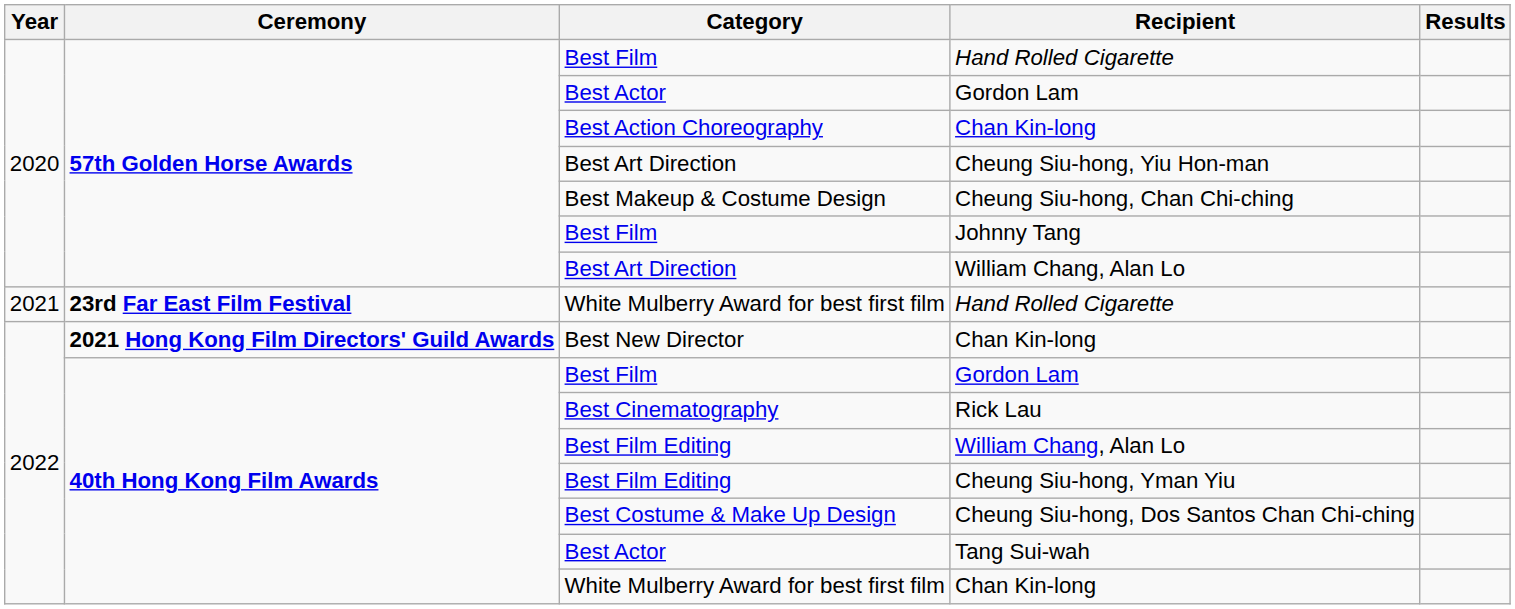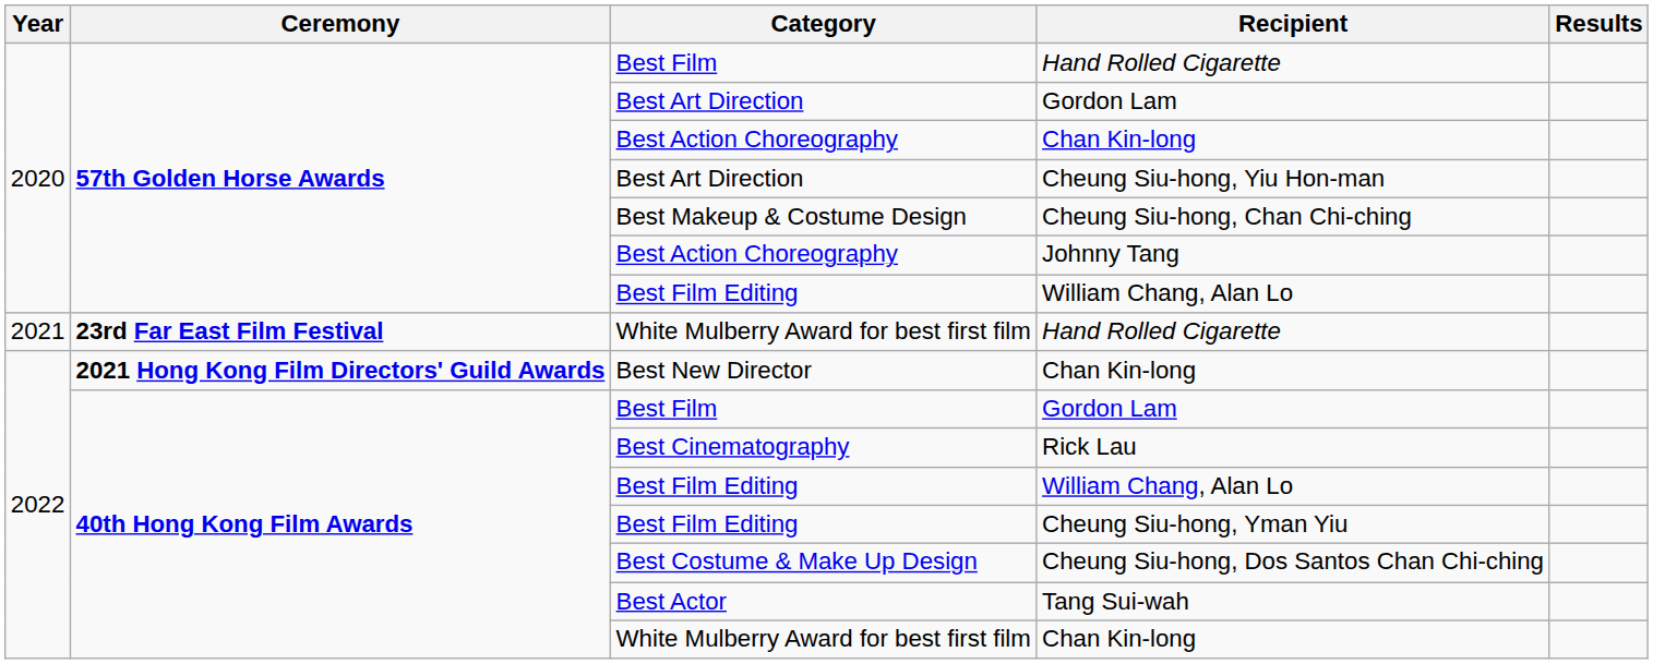 <table class="wikitable">
 <tr>
 <th>Year</th>
 <th>Ceremony</th>
 <th>Category</th>
 <th>Recipient</th>
 <th>Results</th>
 </tr>
 <tr>
 <td rowspan=7>2020</td>
 <td rowspan=7><strong><a href='#'>57th Golden Horse Awards</a></strong></td>
 <td><a href='#'>Best Film</a></td>
 <td><em>Hand Rolled Cigarette</em></td>
 <td></td>
 </tr>
 <tr>
-<td><a href='#'>Best Actor</a></td>
+<td><a href='#'>Best Art Direction</a></td>
 <td>Gordon Lam</td>
 <td></td>
 </tr>
 <tr>
 <td><a href='#'>Best Action Choreography</a></td>
 <td><a href='#'>Chan Kin-long</a></td>
 <td></td>
 </tr>
 <tr>
 <td>Best Art Direction</td>
 <td>Cheung Siu-hong, Yiu Hon-man</td>
 <td></td>
 </tr>
 <tr>
 <td>Best Makeup & Costume Design</td>
 <td>Cheung Siu-hong, Chan Chi-ching</td>
 <td></td>
 </tr>
 <tr>
-<td><a href='#'>Best Film</a></td>
+<td><a href='#'>Best Action Choreography</a></td>
 <td>Johnny Tang</td>
 <td></td>
 </tr>
 <tr>
-<td><a href='#'>Best Art Direction</a></td>
+<td><a href='#'>Best Film Editing</a></td>
 <td>William Chang, Alan Lo</td>
 <td></td>
 </tr>
 <tr>
 <td>2021</td>
 <td><strong>23rd <a href='#'>Far East Film Festival</a></strong></td>
 <td>White Mulberry Award for best first film</td>
 <td><em>Hand Rolled Cigarette</em></td>
 <td></td>
 </tr>
 <tr>
 <td rowspan=8>2022</td>
 <td><strong>2021 <a href='#'>Hong Kong Film Directors' Guild Awards</a></strong></td>
 <td>Best New Director</td>
 <td>Chan Kin-long</td>
 <td></td>
 </tr>
 <tr>
 <td rowspan=7><strong><a href='#'>40th Hong Kong Film Awards</a></strong></td>
 <td><a href='#'>Best Film</a></td>
 <td><a href='#'>Gordon Lam</a></td>
 <td></td>
 </tr>
 <tr>
 <td><a href='#'>Best Cinematography</a></td>
 <td>Rick Lau</td>
 <td></td>
 </tr>
 <tr>
 <td><a href='#'>Best Film Editing</a></td>
 <td><a href='#'>William Chang</a>, Alan Lo</td>
 <td></td>
 </tr>
 <tr>
 <td><a href='#'>Best Film Editing</a></td>
 <td>Cheung Siu-hong, Yman Yiu</td>
 <td></td>
 </tr>
 <tr>
 <td><a href='#'>Best Costume & Make Up Design</a></td>
 <td>Cheung Siu-hong, Dos Santos Chan Chi-ching</td>
 <td></td>
 </tr>
 <tr>
 <td><a href='#'>Best Actor</a></td>
 <td>Tang Sui-wah</td>
 <td></td>
 </tr>
 <tr>
 <td>White Mulberry Award for best first film</td>
 <td>Chan Kin-long</td>
 <td></td>
 </tr>
 </table>
